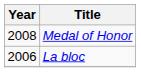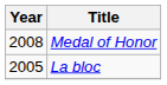 <table class="wikitable sortable">
 <tr>
 <th class="unsortable">Year</th>
 <th class="unsortable">Title</th>
 </tr>
 <tr>
 <td>2008</td>
 <td><em><a href='#'>Medal of Honor</a></em></td>
 </tr>
 <tr>
-<td>2006</td>
+<td>2005</td>
 <td><em><a href='#'>La bloc</a></em></td>
 </tr>
 <tr>
 </tr>
 </table>
